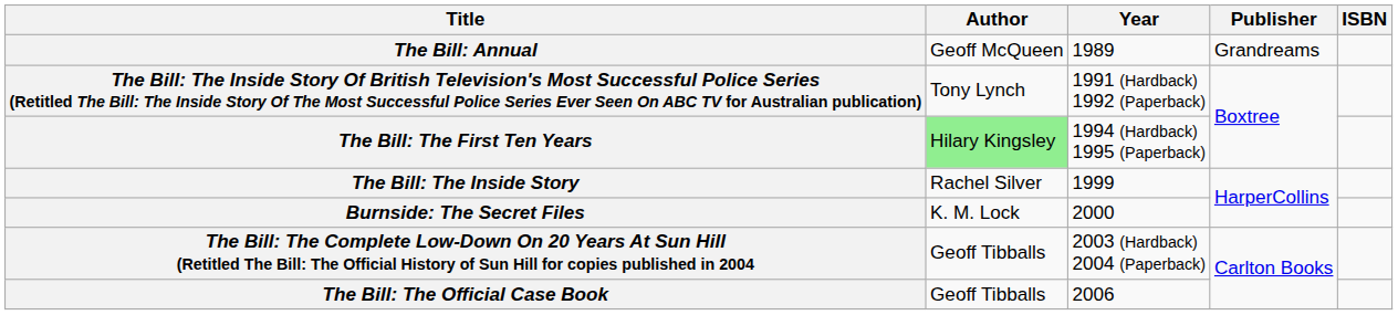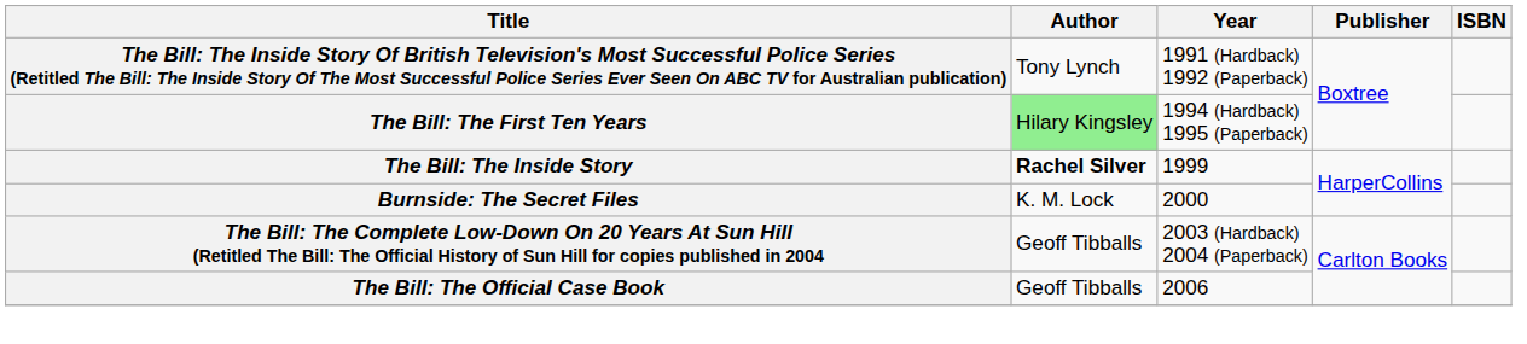 <table class="wikitable unsortable plainrowheaders">
 <tr>
 <th scope="col">Title</th>
 <th scope="col">Author</th>
 <th scope="col">Year</th>
 <th scope="col">Publisher</th>
 <th scope="col">ISBN</th>
-</tr>
-<tr>
-<th scope="row"><em>The Bill: Annual</em></th>
-<td>Geoff McQueen</td>
-<td>1989</td>
-<td>Grandreams</td>
-<td></td>
 </tr>
 <tr>
 <th scope="row"><em>The Bill: The Inside Story Of British Television's Most Successful Police Series</em><br><small>(Retitled <em>The Bill: The Inside Story Of The Most Successful Police Series Ever Seen On ABC TV</em> for Australian publication)</small></th>
 <td>Tony Lynch</td>
 <td>1991 <small>(Hardback)</small><br>1992 <small>(Paperback)</small></td>
 <td rowspan="2"><a href='#'>Boxtree</a></td>
 <td></td>
 </tr>
 <tr>
 <th scope="row"><em>The Bill: The First Ten Years</em></th>
 <td style="background: lightgreen;">Hilary Kingsley</td>
 <td>1994 <small>(Hardback)</small><br>1995 <small>(Paperback)</small></td>
 <td></td>
 </tr>
 <tr>
 <th scope="row"><em>The Bill: The Inside Story</em></th>
-<td>Rachel Silver</td>
+<td><strong>Rachel Silver</strong></td>
 <td>1999</td>
 <td rowspan="2"><a href='#'>HarperCollins</a></td>
 <td></td>
 </tr>
 <tr>
 <th scope="row"><em>Burnside: The Secret Files</em></th>
 <td>K. M. Lock</td>
 <td>2000</td>
 <td></td>
 </tr>
 <tr>
 <th scope="row"><em>The Bill: The Complete Low-Down On 20 Years At Sun Hill</em><br><small>(Retitled The Bill: The Official History of Sun Hill for copies published in 2004 </small></th>
 <td>Geoff Tibballs</td>
 <td>2003 <small>(Hardback)</small><br> 2004 <small>(Paperback)</small></td>
 <td rowspan="2"><a href='#'>Carlton Books</a></td>
 <td></td>
 </tr>
 <tr>
 <th scope="row"><em>The Bill: The Official Case Book</em></th>
 <td>Geoff Tibballs</td>
 <td>2006</td>
 <td></td>
 </tr>
 <tr>
 </tr>
 </table>
